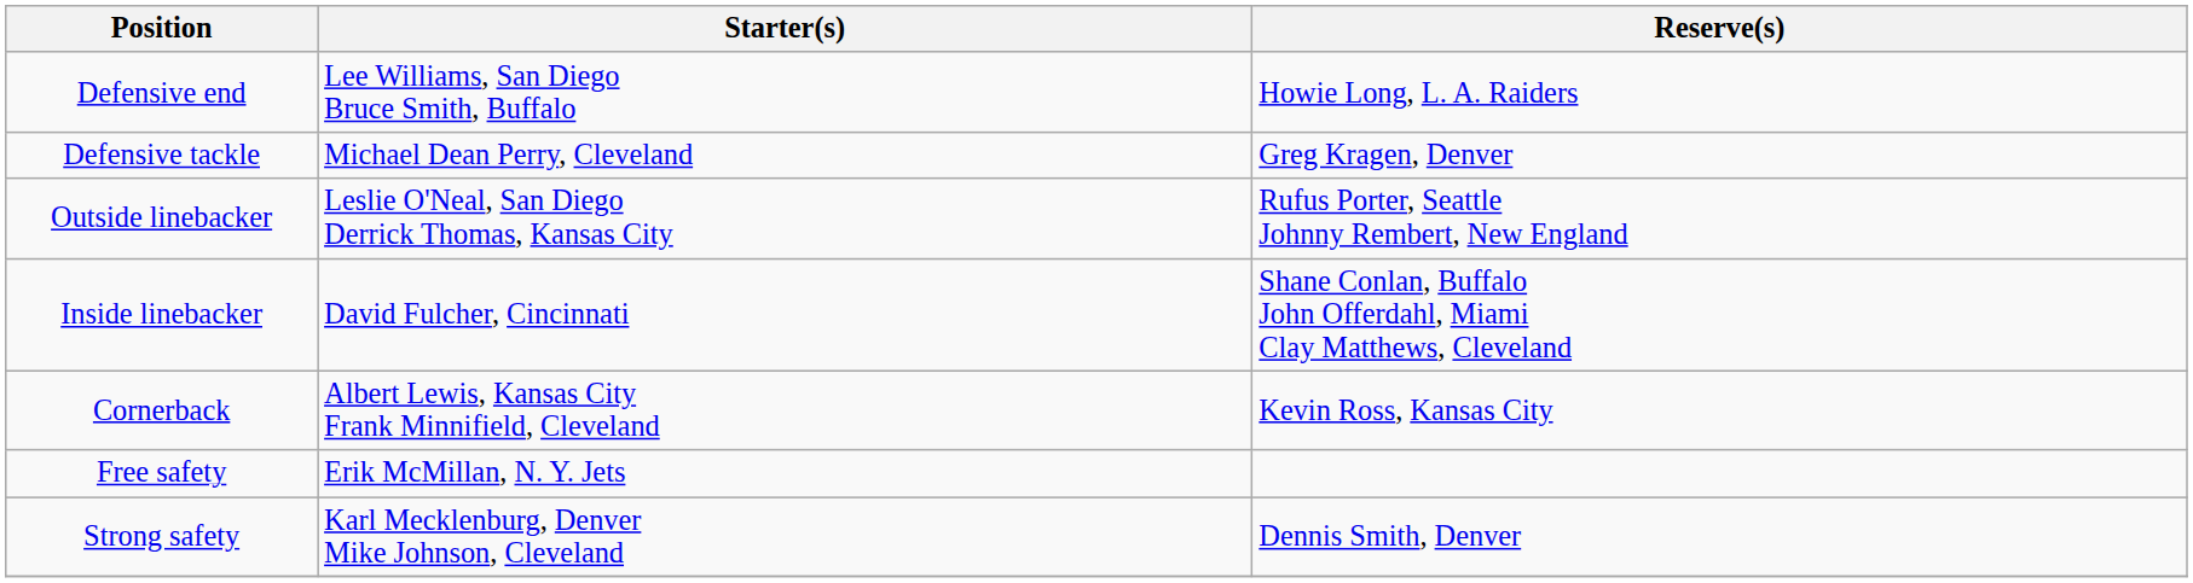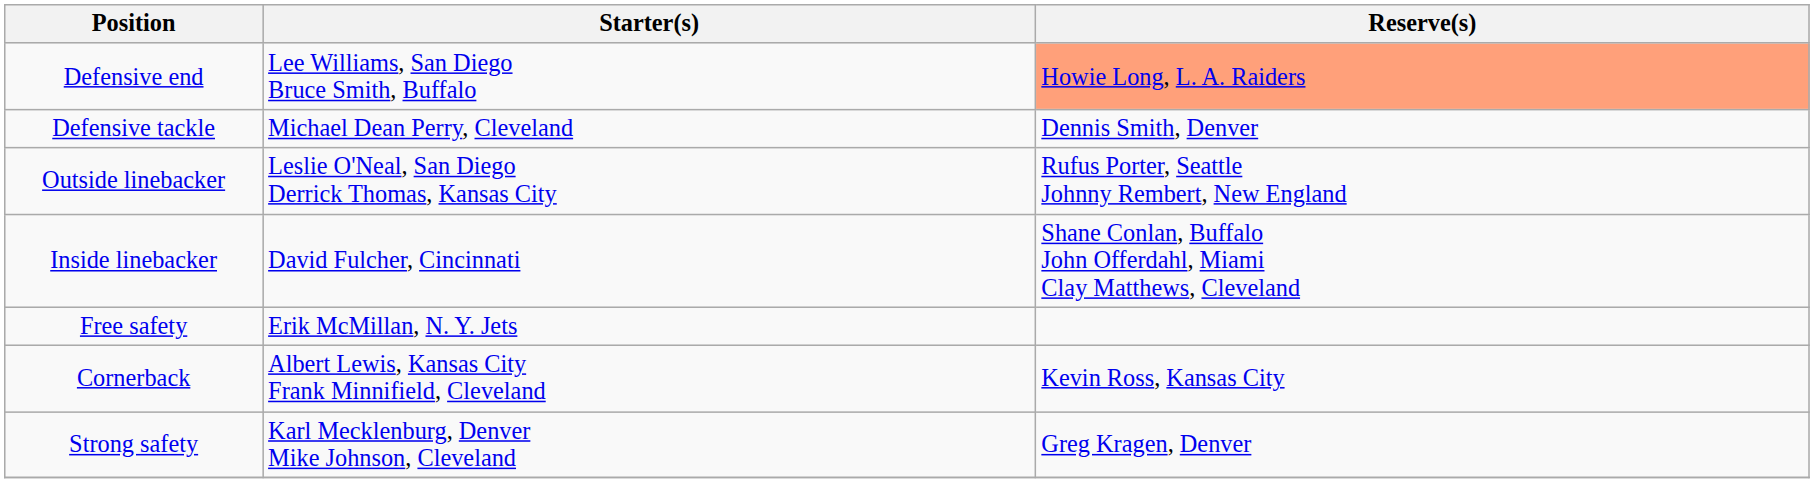 <table class="wikitable" width=75%>
 <tr>
 <th width=10%>Position</th>
 <th width=30%>Starter(s)</th>
 <th width=30%>Reserve(s)</th>
 </tr>
 <tr>
 <td align=center><a href='#'>Defensive end</a></td>
 <td> <a href='#'>Lee Williams</a>, <a href='#'>San Diego</a><br> <a href='#'>Bruce Smith</a>, <a href='#'>Buffalo</a></td>
-<td> <a href='#'>Howie Long</a>, <a href='#'>L. A. Raiders</a></td>
+<td style="background: lightsalmon;"> <a href='#'>Howie Long</a>, <a href='#'>L. A. Raiders</a></td>
 </tr>
 <tr>
 <td align=center><a href='#'>Defensive tackle</a></td>
 <td> <a href='#'>Michael Dean Perry</a>, <a href='#'>Cleveland</a></td>
-<td> <a href='#'>Greg Kragen</a>, <a href='#'>Denver</a></td>
+<td> <a href='#'>Dennis Smith</a>, <a href='#'>Denver</a></td>
 </tr>
 <tr>
 <td align=center><a href='#'>Outside linebacker</a></td>
 <td> <a href='#'>Leslie O'Neal</a>, <a href='#'>San Diego</a><br> <a href='#'>Derrick Thomas</a>, <a href='#'>Kansas City</a></td>
 <td> <a href='#'>Rufus Porter</a>, <a href='#'>Seattle</a><br> <a href='#'>Johnny Rembert</a>, <a href='#'>New England</a></td>
 </tr>
 <tr>
 <td align=center><a href='#'>Inside linebacker</a></td>
 <td> <a href='#'>David Fulcher</a>, <a href='#'>Cincinnati</a></td>
 <td> <a href='#'>Shane Conlan</a>, <a href='#'>Buffalo</a><br> <a href='#'>John Offerdahl</a>, <a href='#'>Miami</a><br> <a href='#'>Clay Matthews</a>, <a href='#'>Cleveland</a></td>
 </tr>
 <tr>
+<td align=center><a href='#'>Free safety</a></td>
+<td> <a href='#'>Erik McMillan</a>, <a href='#'>N. Y. Jets</a></td>
+<td></td>
+</tr>
+<tr>
 <td align=center><a href='#'>Cornerback</a></td>
 <td> <a href='#'>Albert Lewis</a>, <a href='#'>Kansas City</a><br> <a href='#'>Frank Minnifield</a>, <a href='#'>Cleveland</a></td>
 <td> <a href='#'>Kevin Ross</a>, <a href='#'>Kansas City</a></td>
 </tr>
 <tr>
-<td align=center><a href='#'>Free safety</a></td>
-<td> <a href='#'>Erik McMillan</a>, <a href='#'>N. Y. Jets</a></td>
-<td></td>
-</tr>
-<tr>
 <td align=center><a href='#'>Strong safety</a></td>
 <td> <a href='#'>Karl Mecklenburg</a>, <a href='#'>Denver</a><br> <a href='#'>Mike Johnson</a>, <a href='#'>Cleveland</a></td>
-<td> <a href='#'>Dennis Smith</a>, <a href='#'>Denver</a></td>
+<td> <a href='#'>Greg Kragen</a>, <a href='#'>Denver</a></td>
 </tr>
 <tr>
 </tr>
 </table>
